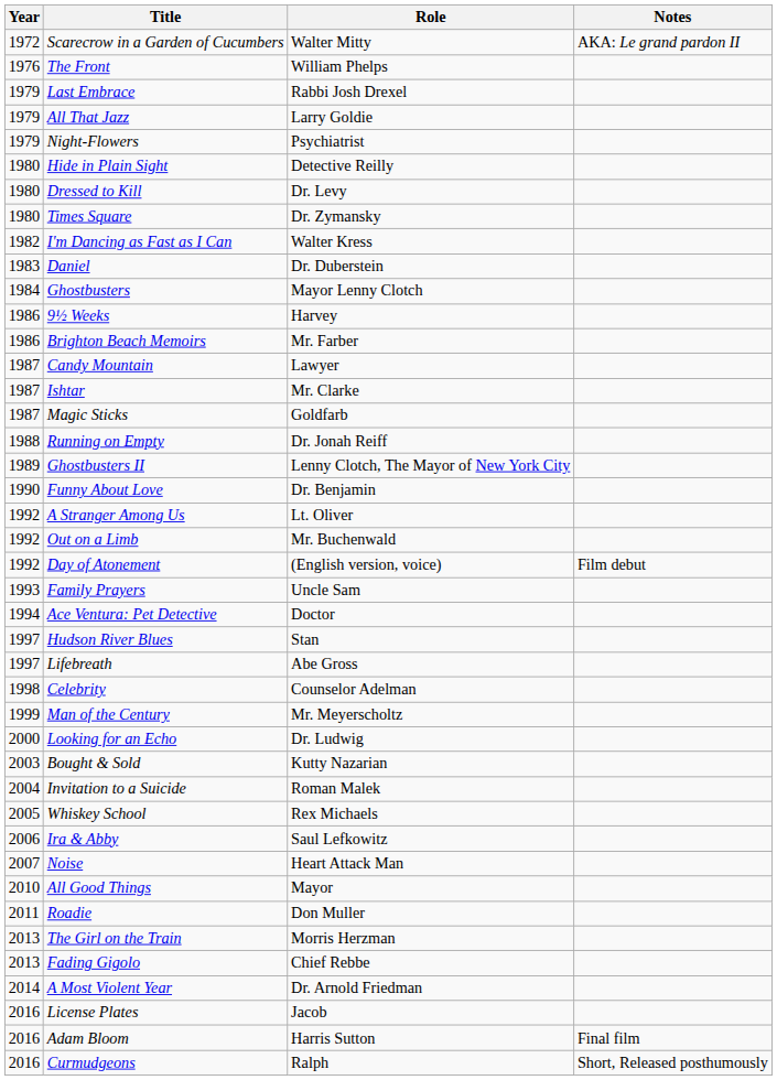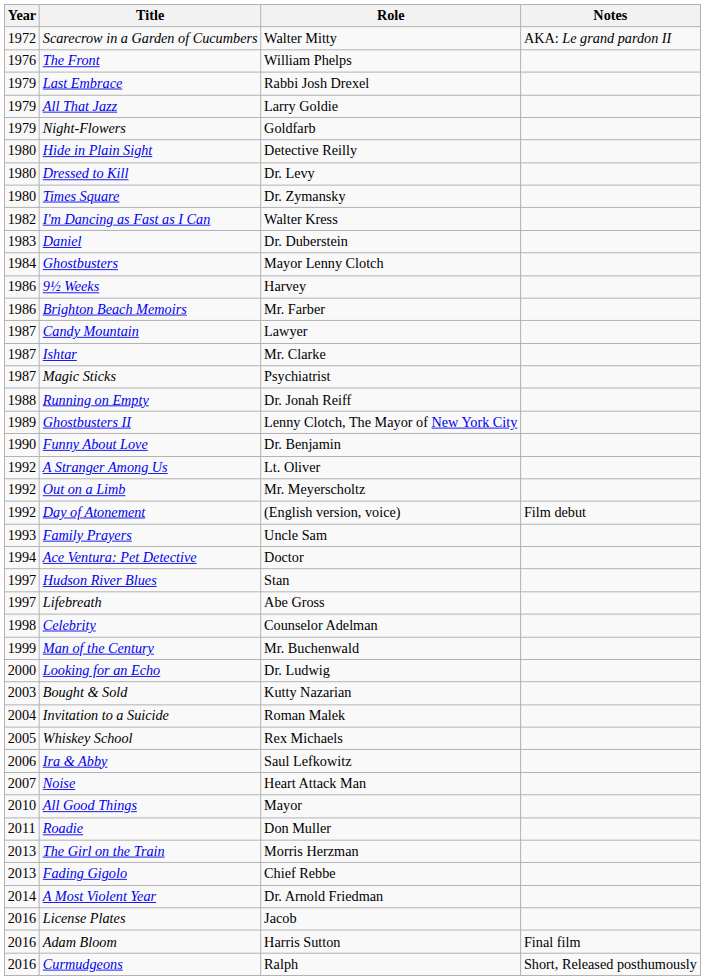 <table class="wikitable sortable">
 <tr>
 <th>Year</th>
 <th>Title</th>
 <th>Role</th>
 <th>Notes</th>
 </tr>
 <tr>
 <td>1972</td>
 <td><em>Scarecrow in a Garden of Cucumbers</em></td>
 <td>Walter Mitty</td>
 <td>AKA: <em>Le grand pardon II</em></td>
 </tr>
 <tr>
 <td>1976</td>
 <td><em><a href='#'>The Front</a></em></td>
 <td>William Phelps</td>
 <td></td>
 </tr>
 <tr>
 <td>1979</td>
 <td><em><a href='#'>Last Embrace</a></em></td>
 <td>Rabbi Josh Drexel</td>
 <td></td>
 </tr>
 <tr>
 <td>1979</td>
 <td><em><a href='#'>All That Jazz</a></em></td>
 <td>Larry Goldie</td>
 <td></td>
 </tr>
 <tr>
 <td>1979</td>
 <td><em>Night-Flowers</em></td>
-<td>Psychiatrist</td>
+<td>Goldfarb</td>
 <td></td>
 </tr>
 <tr>
 <td>1980</td>
 <td><em><a href='#'>Hide in Plain Sight</a></em></td>
 <td>Detective Reilly</td>
 <td></td>
 </tr>
 <tr>
 <td>1980</td>
 <td><em><a href='#'>Dressed to Kill</a></em></td>
 <td>Dr. Levy</td>
 <td></td>
 </tr>
 <tr>
 <td>1980</td>
 <td><em><a href='#'>Times Square</a></em></td>
 <td>Dr. Zymansky</td>
 <td></td>
 </tr>
 <tr>
 <td>1982</td>
 <td><em><a href='#'>I'm Dancing as Fast as I Can</a></em></td>
 <td>Walter Kress</td>
 <td></td>
 </tr>
 <tr>
 <td>1983</td>
 <td><em><a href='#'>Daniel</a></em></td>
 <td>Dr. Duberstein</td>
 <td></td>
 </tr>
 <tr>
 <td>1984</td>
 <td><em><a href='#'>Ghostbusters</a></em></td>
 <td>Mayor Lenny Clotch</td>
 <td></td>
 </tr>
 <tr>
 <td>1986</td>
 <td><em><a href='#'>9½ Weeks</a></em></td>
 <td>Harvey</td>
 <td></td>
 </tr>
 <tr>
 <td>1986</td>
 <td><em><a href='#'>Brighton Beach Memoirs</a></em></td>
 <td>Mr. Farber</td>
 <td></td>
 </tr>
 <tr>
 <td>1987</td>
 <td><em><a href='#'>Candy Mountain</a></em></td>
 <td>Lawyer</td>
 <td></td>
 </tr>
 <tr>
 <td>1987</td>
 <td><em><a href='#'>Ishtar</a></em></td>
 <td>Mr. Clarke</td>
 <td></td>
 </tr>
 <tr>
 <td>1987</td>
 <td><em>Magic Sticks</em></td>
-<td>Goldfarb</td>
+<td>Psychiatrist</td>
 <td></td>
 </tr>
 <tr>
 <td>1988</td>
 <td><em><a href='#'>Running on Empty</a></em></td>
 <td>Dr. Jonah Reiff</td>
 <td></td>
 </tr>
 <tr>
 <td>1989</td>
 <td><em><a href='#'>Ghostbusters II</a></em></td>
 <td>Lenny Clotch, The Mayor of <a href='#'>New York City</a></td>
 <td></td>
 </tr>
 <tr>
 <td>1990</td>
 <td><em><a href='#'>Funny About Love</a></em></td>
 <td>Dr. Benjamin</td>
 <td></td>
 </tr>
 <tr>
 <td>1992</td>
 <td><em><a href='#'>A Stranger Among Us</a></em></td>
 <td>Lt. Oliver</td>
 <td></td>
 </tr>
 <tr>
 <td>1992</td>
 <td><em><a href='#'>Out on a Limb</a></em></td>
-<td>Mr. Buchenwald</td>
+<td>Mr. Meyerscholtz</td>
 <td></td>
 </tr>
 <tr>
 <td>1992</td>
 <td><em><a href='#'>Day of Atonement</a></em></td>
 <td>(English version, voice)</td>
 <td>Film debut</td>
 </tr>
 <tr>
 <td>1993</td>
 <td><em><a href='#'>Family Prayers</a></em></td>
 <td>Uncle Sam</td>
 <td></td>
 </tr>
 <tr>
 <td>1994</td>
 <td><em><a href='#'>Ace Ventura: Pet Detective</a></em></td>
 <td>Doctor</td>
 <td></td>
 </tr>
 <tr>
 <td>1997</td>
 <td><em><a href='#'>Hudson River Blues</a></em></td>
 <td>Stan</td>
 <td></td>
 </tr>
 <tr>
 <td>1997</td>
 <td><em>Lifebreath</em></td>
 <td>Abe Gross</td>
 <td></td>
 </tr>
 <tr>
 <td>1998</td>
 <td><em><a href='#'>Celebrity</a></em></td>
 <td>Counselor Adelman</td>
 <td></td>
 </tr>
 <tr>
 <td>1999</td>
 <td><em><a href='#'>Man of the Century</a></em></td>
-<td>Mr. Meyerscholtz</td>
+<td>Mr. Buchenwald</td>
 <td></td>
 </tr>
 <tr>
 <td>2000</td>
 <td><em><a href='#'>Looking for an Echo</a></em></td>
 <td>Dr. Ludwig</td>
 <td></td>
 </tr>
 <tr>
 <td>2003</td>
 <td><em>Bought & Sold</em></td>
 <td>Kutty Nazarian</td>
 <td></td>
 </tr>
 <tr>
 <td>2004</td>
 <td><em>Invitation to a Suicide</em></td>
 <td>Roman Malek</td>
 <td></td>
 </tr>
 <tr>
 <td>2005</td>
 <td><em>Whiskey School</em></td>
 <td>Rex Michaels</td>
 <td></td>
 </tr>
 <tr>
 <td>2006</td>
 <td><em><a href='#'>Ira & Abby</a></em></td>
 <td>Saul Lefkowitz</td>
 <td></td>
 </tr>
 <tr>
 <td>2007</td>
 <td><em><a href='#'>Noise</a></em></td>
 <td>Heart Attack Man</td>
 <td></td>
 </tr>
 <tr>
 <td>2010</td>
 <td><em><a href='#'>All Good Things</a></em></td>
 <td>Mayor</td>
 <td></td>
 </tr>
 <tr>
 <td>2011</td>
 <td><em><a href='#'>Roadie</a></em></td>
 <td>Don Muller</td>
 <td></td>
 </tr>
 <tr>
 <td>2013</td>
 <td><em><a href='#'>The Girl on the Train</a></em></td>
 <td>Morris Herzman</td>
 <td></td>
 </tr>
 <tr>
 <td>2013</td>
 <td><em><a href='#'>Fading Gigolo</a></em></td>
 <td>Chief Rebbe</td>
 <td></td>
 </tr>
 <tr>
 <td>2014</td>
 <td><em><a href='#'>A Most Violent Year</a></em></td>
 <td>Dr. Arnold Friedman</td>
 <td></td>
 </tr>
 <tr>
 <td>2016</td>
 <td><em>License Plates</em></td>
 <td>Jacob</td>
 <td></td>
 </tr>
 <tr>
 <td>2016</td>
 <td><em>Adam Bloom</em></td>
 <td>Harris Sutton</td>
 <td>Final film</td>
 </tr>
 <tr>
 <td>2016</td>
 <td><em><a href='#'>Curmudgeons</a></em></td>
 <td>Ralph</td>
 <td>Short, Released posthumously</td>
 </tr>
 </table>
